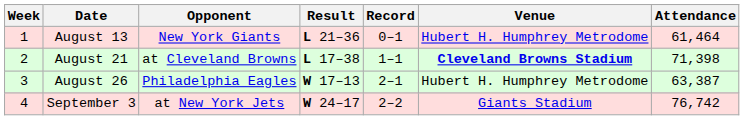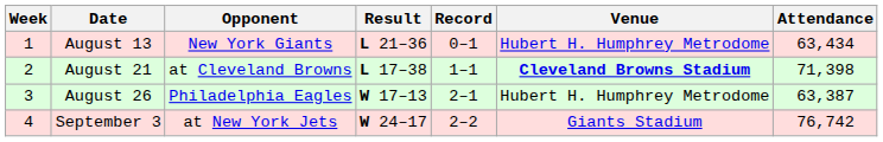 <table class="wikitable" style="text-align:center">
 <tr>
 <th>Week</th>
 <th>Date</th>
 <th>Opponent</th>
 <th>Result</th>
 <th>Record</th>
 <th>Venue</th>
 <th>Attendance</th>
 </tr>
 <tr style="background:#fdd">
 <td>1</td>
 <td>August 13</td>
 <td><a href='#'>New York Giants</a></td>
 <td><strong>L</strong> 21–36</td>
 <td>0–1</td>
 <td><a href='#'>Hubert H. Humphrey Metrodome</a></td>
-<td>61,464</td>
+<td>63,434</td>
 </tr>
 <tr style="background:#dfd">
 <td>2</td>
 <td>August 21</td>
 <td>at <a href='#'>Cleveland Browns</a></td>
 <td><strong>L</strong> 17–38</td>
 <td>1–1</td>
 <td><strong><a href='#'>Cleveland Browns Stadium</a></strong></td>
 <td>71,398</td>
 </tr>
 <tr style="background:#dfd">
 <td>3</td>
 <td>August 26</td>
 <td><a href='#'>Philadelphia Eagles</a></td>
 <td><strong>W</strong> 17–13</td>
 <td>2–1</td>
 <td>Hubert H. Humphrey Metrodome</td>
 <td>63,387</td>
 </tr>
 <tr style="background:#fdd">
 <td>4</td>
 <td>September 3</td>
 <td>at <a href='#'>New York Jets</a></td>
 <td><strong>W</strong> 24–17</td>
 <td>2–2</td>
 <td><a href='#'>Giants Stadium</a></td>
 <td>76,742</td>
 </tr>
 </table>
